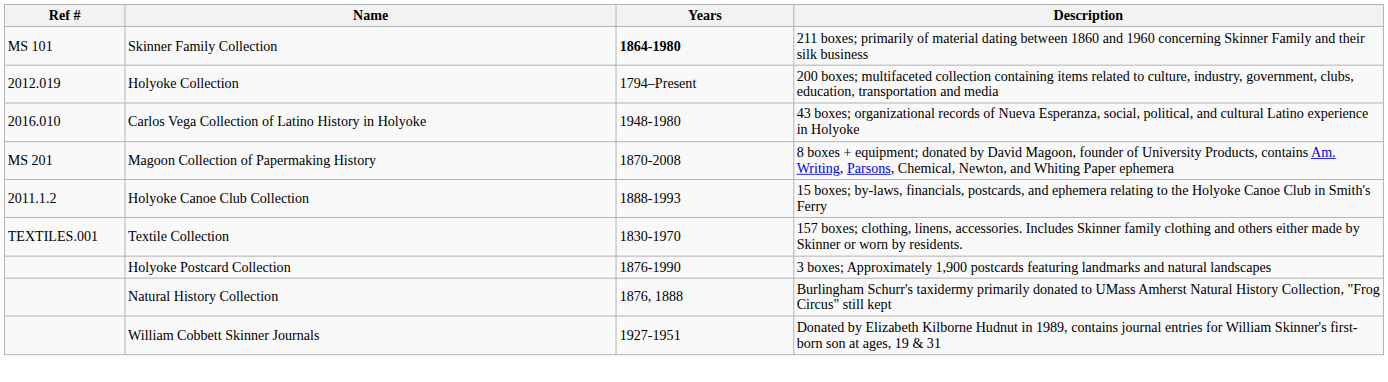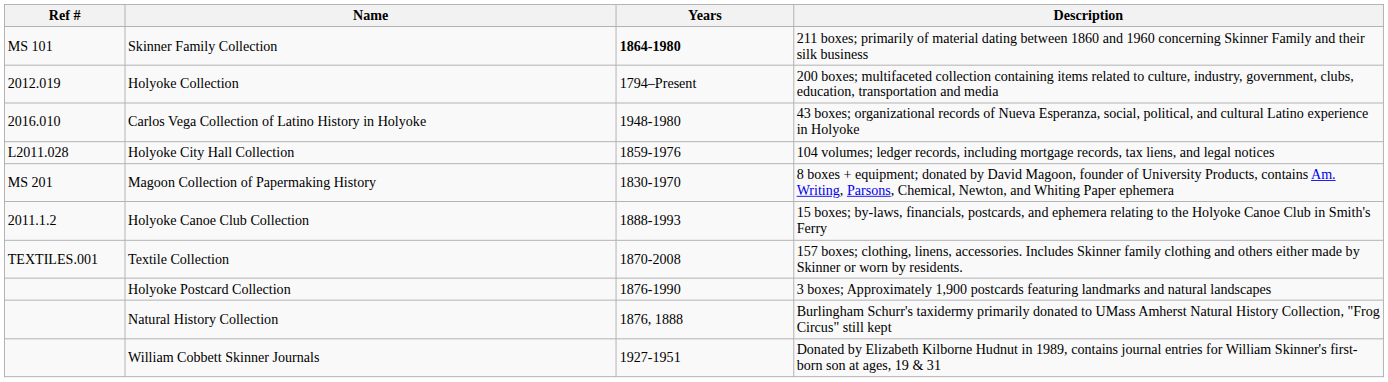 <table class="wikitable">
 <tr>
 <th width="4%">Ref #</th>
 <th width="25%">Name</th>
 <th width="9%">Years</th>
 <th width="30%">Description</th>
 </tr>
 <tr>
 <td>MS 101</td>
 <td>Skinner Family Collection</td>
 <td><strong>1864-1980</strong></td>
 <td>211 boxes; primarily of material dating between 1860 and 1960 concerning Skinner Family and their silk business</td>
 </tr>
 <tr>
 <td>2012.019</td>
 <td>Holyoke Collection</td>
 <td>1794–Present</td>
 <td>200 boxes; multifaceted collection containing items related to culture, industry, government, clubs, education, transportation and media</td>
 </tr>
 <tr>
 <td>2016.010</td>
 <td>Carlos Vega Collection of Latino History in Holyoke</td>
 <td>1948-1980</td>
 <td>43 boxes; organizational records of Nueva Esperanza, social, political, and cultural Latino experience in Holyoke</td>
 </tr>
 <tr>
+<td>L2011.028</td>
+<td>Holyoke City Hall Collection</td>
+<td>1859-1976</td>
+<td>104 volumes; ledger records, including mortgage records, tax liens, and legal notices</td>
+</tr>
+<tr>
 <td>MS 201</td>
 <td>Magoon Collection of Papermaking History</td>
-<td>1870-2008</td>
+<td>1830-1970</td>
 <td>8 boxes + equipment; donated by David Magoon, founder of University Products, contains <a href='#'>Am. Writing</a>, <a href='#'>Parsons</a>, Chemical, Newton, and Whiting Paper ephemera</td>
 </tr>
 <tr>
 <td>2011.1.2</td>
 <td>Holyoke Canoe Club Collection</td>
 <td>1888-1993</td>
 <td>15 boxes; by-laws, financials, postcards, and ephemera relating to the Holyoke Canoe Club in Smith's Ferry</td>
 </tr>
 <tr>
 <td>TEXTILES.001</td>
 <td>Textile Collection</td>
-<td>1830-1970</td>
+<td>1870-2008</td>
 <td>157 boxes; clothing, linens, accessories. Includes Skinner family clothing and others either made by Skinner or worn by residents.</td>
 </tr>
 <tr>
 <td></td>
 <td>Holyoke Postcard Collection</td>
 <td>1876-1990</td>
 <td>3 boxes; Approximately 1,900 postcards featuring landmarks and natural landscapes</td>
 </tr>
 <tr>
 <td></td>
 <td>Natural History Collection</td>
 <td>1876, 1888</td>
 <td>Burlingham Schurr's taxidermy primarily donated to UMass Amherst Natural History Collection, "Frog Circus" still kept</td>
 </tr>
 <tr>
 <td></td>
 <td>William Cobbett Skinner Journals</td>
 <td>1927-1951</td>
 <td>Donated by Elizabeth Kilborne Hudnut in 1989, contains journal entries for William Skinner's first-born son at ages, 19 & 31</td>
 </tr>
 </table>
